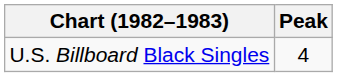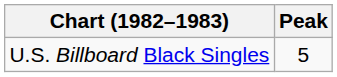 <table class="wikitable">
 <tr>
 <th>Chart (1982–1983)</th>
 <th>Peak</th>
 </tr>
 <tr>
 <td>U.S. <em>Billboard</em> <a href='#'>Black Singles</a></td>
-<td align="center">4</td>
+<td align="center">5</td>
 </tr>
 </table>
